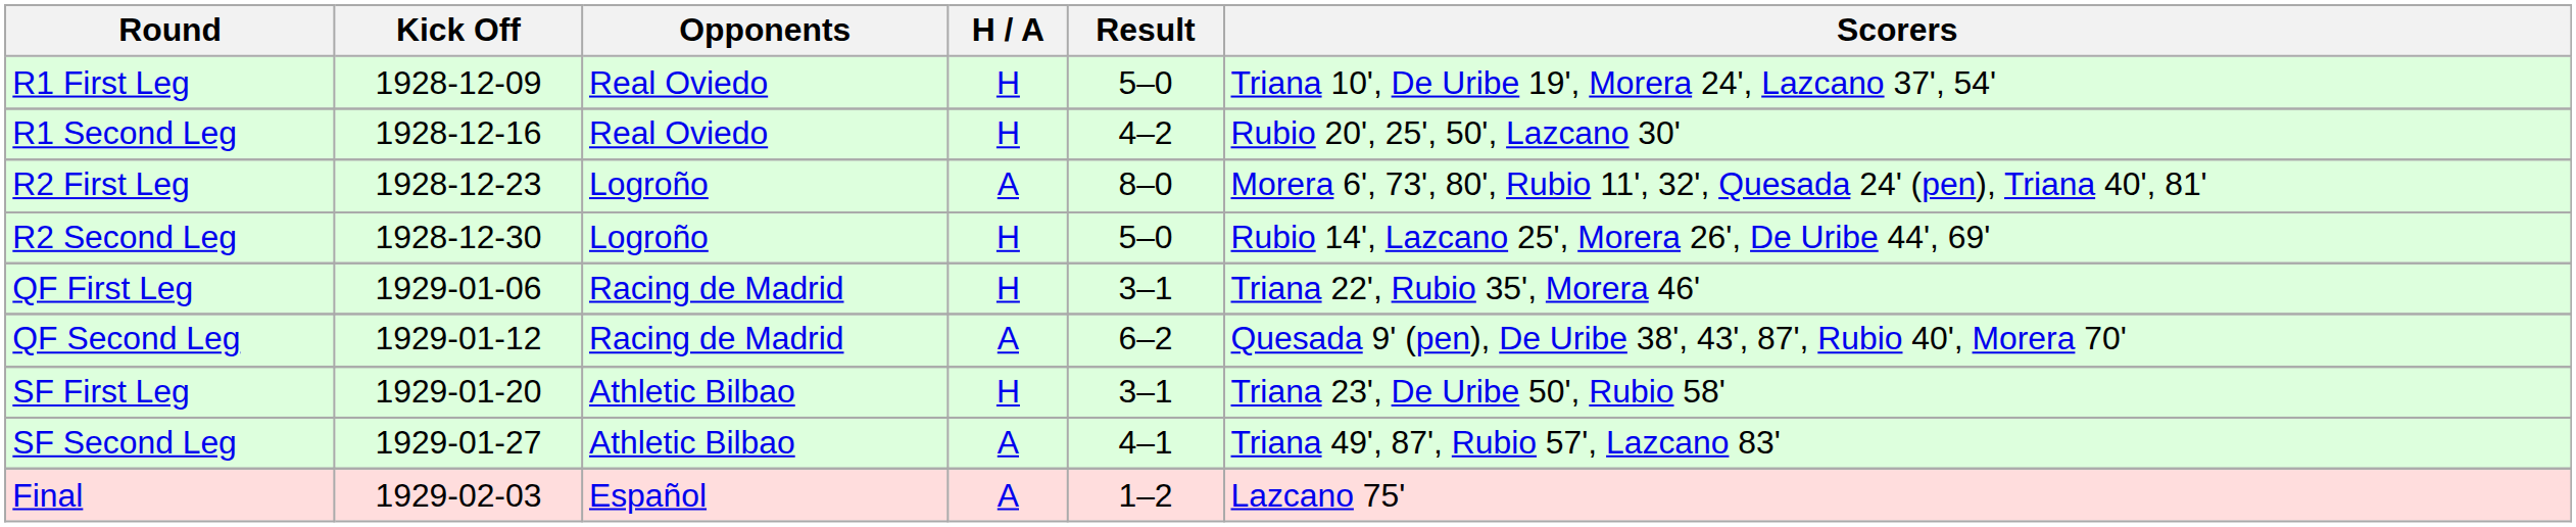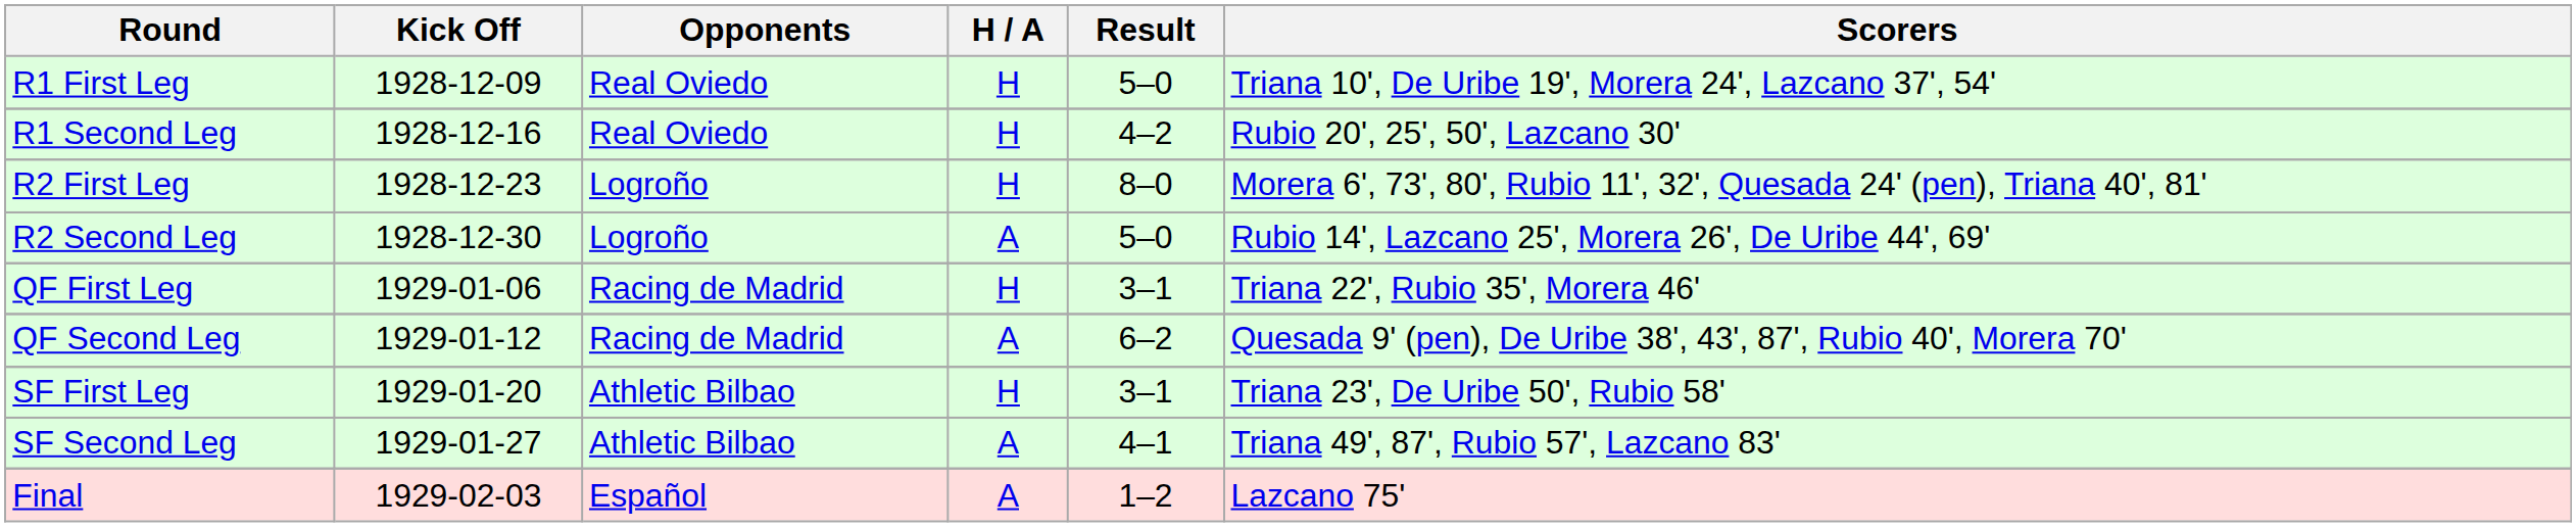 <table class="wikitable" style="width:100%;">
 <tr style="background:#f0f6ff;">
 <th>Round</th>
 <th>Kick Off</th>
 <th>Opponents</th>
 <th>H / A</th>
 <th>Result</th>
 <th>Scorers</th>
 </tr>
 <tr bgcolor="#ddffdd">
 <td><a href='#'>R1 First Leg</a></td>
 <td align=center>1928-12-09</td>
 <td><a href='#'>Real Oviedo</a></td>
 <td align=center><a href='#'>H</a></td>
 <td align=center>5–0</td>
 <td align=left><a href='#'>Triana</a> 10', <a href='#'>De Uribe</a> 19', <a href='#'>Morera</a> 24', <a href='#'>Lazcano</a> 37', 54'</td>
 </tr>
 <tr>
 </tr>
 <tr bgcolor="#ddffdd">
 <td><a href='#'>R1 Second Leg</a></td>
 <td align=center>1928-12-16</td>
 <td><a href='#'>Real Oviedo</a></td>
 <td align=center><a href='#'>H</a></td>
 <td align=center>4–2</td>
 <td align=left><a href='#'>Rubio</a> 20', 25', 50', <a href='#'>Lazcano</a> 30'</td>
 </tr>
 <tr>
 </tr>
 <tr bgcolor="#ddffdd">
 <td><a href='#'>R2 First Leg</a></td>
 <td align=center>1928-12-23</td>
 <td><a href='#'>Logroño</a></td>
-<td align=center><a href='#'>A</a></td>
+<td align=center><a href='#'>H</a></td>
 <td align=center>8–0</td>
 <td align=left><a href='#'>Morera</a> 6', 73', 80', <a href='#'>Rubio</a> 11', 32', <a href='#'>Quesada</a> 24' (<a href='#'>pen</a>), <a href='#'>Triana</a> 40', 81'</td>
 </tr>
 <tr>
 </tr>
 <tr bgcolor="#ddffdd">
 <td><a href='#'>R2 Second Leg</a></td>
 <td align=center>1928-12-30</td>
 <td><a href='#'>Logroño</a></td>
-<td align=center><a href='#'>H</a></td>
+<td align=center><a href='#'>A</a></td>
 <td align=center>5–0</td>
 <td align=left><a href='#'>Rubio</a> 14', <a href='#'>Lazcano</a> 25', <a href='#'>Morera</a> 26', <a href='#'>De Uribe</a> 44', 69'</td>
 </tr>
 <tr>
 </tr>
 <tr bgcolor="#ddffdd">
 <td><a href='#'>QF First Leg</a></td>
 <td align=center>1929-01-06</td>
 <td><a href='#'>Racing de Madrid</a></td>
 <td align=center><a href='#'>H</a></td>
 <td align=center>3–1</td>
 <td align=left><a href='#'>Triana</a> 22', <a href='#'>Rubio</a> 35', <a href='#'>Morera</a> 46'</td>
 </tr>
 <tr>
 </tr>
 <tr bgcolor="#ddffdd">
 <td><a href='#'>QF Second Leg</a></td>
 <td align=center>1929-01-12</td>
 <td><a href='#'>Racing de Madrid</a></td>
 <td align=center><a href='#'>A</a></td>
 <td align=center>6–2</td>
 <td align=left><a href='#'>Quesada</a> 9' (<a href='#'>pen</a>), <a href='#'>De Uribe</a> 38', 43', 87', <a href='#'>Rubio</a> 40', <a href='#'>Morera</a> 70'</td>
 </tr>
 <tr>
 </tr>
 <tr bgcolor="#ddffdd">
 <td><a href='#'>SF First Leg</a></td>
 <td align=center>1929-01-20</td>
 <td><a href='#'>Athletic Bilbao</a></td>
 <td align=center><a href='#'>H</a></td>
 <td align=center>3–1</td>
 <td align=left><a href='#'>Triana</a> 23', <a href='#'>De Uribe</a> 50', <a href='#'>Rubio</a> 58'</td>
 </tr>
 <tr>
 </tr>
 <tr bgcolor="#ddffdd">
 <td><a href='#'>SF Second Leg</a></td>
 <td align=center>1929-01-27</td>
 <td><a href='#'>Athletic Bilbao</a></td>
 <td align=center><a href='#'>A</a></td>
 <td align=center>4–1</td>
 <td align=left><a href='#'>Triana</a> 49', 87', <a href='#'>Rubio</a> 57', <a href='#'>Lazcano</a> 83'</td>
 </tr>
 <tr>
 </tr>
 <tr bgcolor="#ffdddd">
 <td><a href='#'>Final</a></td>
 <td align=center>1929-02-03</td>
 <td><a href='#'>Español</a></td>
 <td align=center><a href='#'>A</a></td>
 <td align=center>1–2</td>
 <td align=left><a href='#'>Lazcano</a> 75'</td>
 </tr>
 </table>
